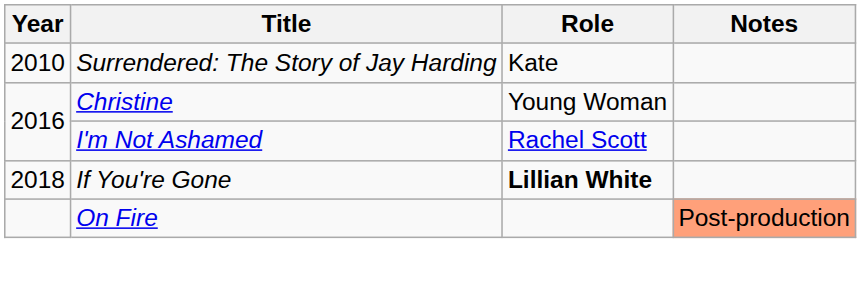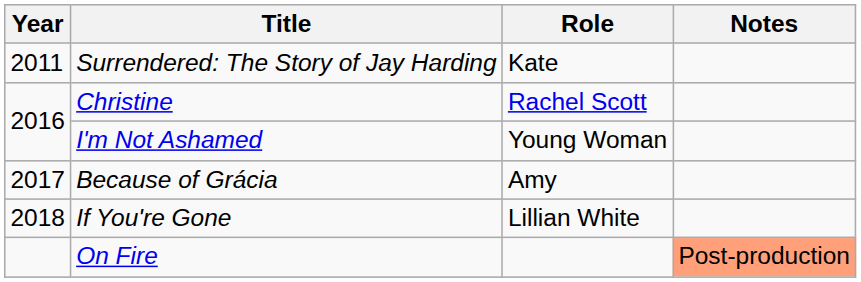 <table class="wikitable">
 <tr>
 <th>Year</th>
 <th>Title</th>
 <th>Role</th>
 <th>Notes</th>
 </tr>
 <tr>
-<td>2010</td>
+<td>2011</td>
 <td><em>Surrendered: The Story of Jay Harding</em></td>
 <td>Kate</td>
 <td></td>
 </tr>
 <tr>
 <td rowspan="2">2016</td>
 <td><em><a href='#'>Christine</a></em></td>
+<td><a href='#'>Rachel Scott</a></td>
+<td></td>
+</tr>
+<tr>
+<td><em><a href='#'>I'm Not Ashamed</a></em></td>
 <td>Young Woman</td>
 <td></td>
 </tr>
 <tr>
-<td><em><a href='#'>I'm Not Ashamed</a></em></td>
-<td><a href='#'>Rachel Scott</a></td>
+<td>2017</td>
+<td><em>Because of Grácia</em></td>
+<td>Amy</td>
 <td></td>
 </tr>
 <tr>
 <td>2018</td>
 <td><em>If You're Gone</em></td>
-<td><strong>Lillian White</strong></td>
+<td>Lillian White</td>
 </tr>
 <tr>
 <td></td>
 <td><em><a href='#'>On Fire</a></em></td>
 <td></td>
 <td style="background: lightsalmon;">Post-production</td>
 </tr>
 </table>
